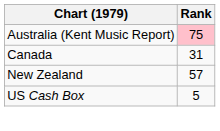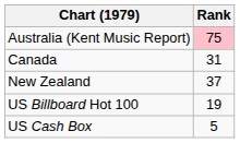 <table class="wikitable sortable">
 <tr>
 <th align="left">Chart (1979)</th>
 <th style="text-align:center;">Rank</th>
 </tr>
 <tr>
 <td>Australia (Kent Music Report)</td>
 <td style="background: pink; text-align:center;">75</td>
 </tr>
 <tr>
 <td>Canada</td>
 <td style="text-align:center;">31</td>
 </tr>
 <tr>
 <td>New Zealand</td>
-<td style="text-align:center;">57</td>
+<td style="text-align:center;">37</td>
+</tr>
+<tr>
+<td>US <em>Billboard</em> Hot 100</td>
+<td style="text-align:center;">19</td>
 </tr>
 <tr>
 <td>US <em>Cash Box</em> </td>
 <td style="text-align:center;">5</td>
 </tr>
 </table>
